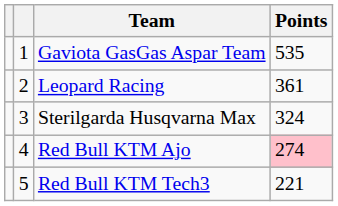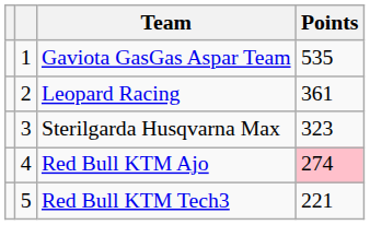 <table class="wikitable" style="font-size: 85%;">
 <tr>
 <th></th>
 <th></th>
 <th>Team</th>
 <th>Points</th>
 </tr>
 <tr>
 <td></td>
 <td align=center>1</td>
 <td> <a href='#'>Gaviota GasGas Aspar Team</a></td>
 <td align=left>535</td>
 </tr>
 <tr>
 <td></td>
 <td align=center>2</td>
 <td> <a href='#'>Leopard Racing</a></td>
 <td align=left>361</td>
 </tr>
 <tr>
 <td></td>
 <td align=center>3</td>
 <td> Sterilgarda Husqvarna Max</td>
-<td align=left>324</td>
+<td align=left>323</td>
 </tr>
 <tr>
 <td></td>
 <td align=center>4</td>
 <td> <a href='#'>Red Bull KTM Ajo</a></td>
 <td align=left style="background: pink;">274</td>
 </tr>
 <tr>
 <td></td>
 <td align=center>5</td>
 <td> <a href='#'>Red Bull KTM Tech3</a></td>
 <td align=left>221</td>
 </tr>
 </table>
